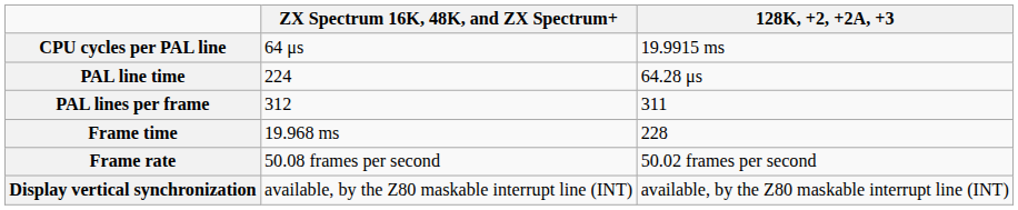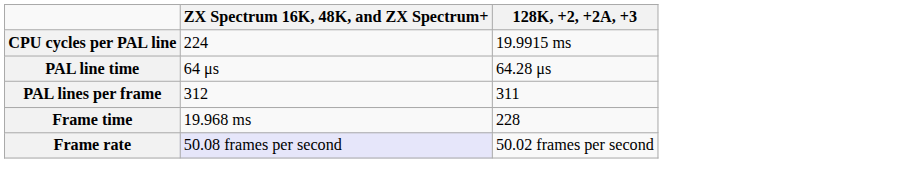 <table class="wikitable sortable">
 <tr>
 <td></td>
 <th>ZX Spectrum 16K, 48K, and ZX Spectrum+</th>
 <th>128K, +2, +2A, +3</th>
 </tr>
 <tr>
 <th>CPU cycles per PAL line</th>
-<td>64 μs</td>
+<td>224</td>
 <td>19.9915 ms</td>
 </tr>
 <tr>
 <th>PAL line time</th>
-<td>224</td>
+<td>64 μs</td>
 <td>64.28 μs</td>
 </tr>
 <tr>
 <th>PAL lines per frame</th>
 <td>312</td>
 <td>311</td>
 </tr>
 <tr>
 <th>Frame time</th>
 <td>19.968 ms</td>
 <td>228</td>
 </tr>
 <tr>
 <th>Frame rate</th>
-<td>50.08 frames per second</td>
+<td style="background: lavender;">50.08 frames per second</td>
 <td>50.02 frames per second</td>
 </tr>
-<tr>
-<th>Display vertical synchronization</th>
-<td>available, by the Z80 maskable interrupt line (INT)</td>
-<td>available, by the Z80 maskable interrupt line (INT)</td>
-</tr>
 </table>
